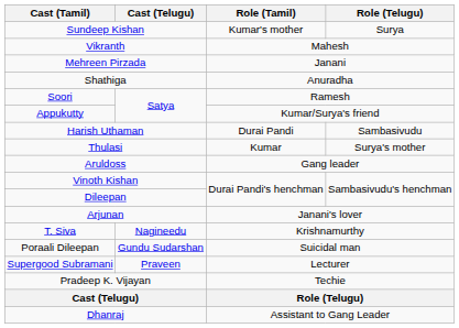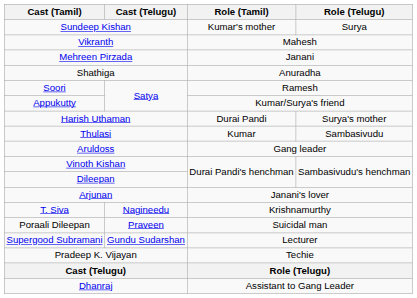 <table class="wikitable">
 <tr>
 <th>Cast (Tamil)</th>
 <th>Cast (Telugu)</th>
 <th>Role (Tamil)</th>
 <th>Role (Telugu)</th>
 </tr>
 <tr>
 <td colspan="2" style="text-align:center;"><a href='#'>Sundeep Kishan</a></td>
 <td style="text-align:center;">Kumar's mother</td>
 <td style="text-align:center;">Surya</td>
 </tr>
 <tr>
 <td colspan="2" style="text-align:center;"><a href='#'>Vikranth</a></td>
 <td colspan="2" style="text-align:center;">Mahesh</td>
 </tr>
 <tr>
 <td colspan="2" style="text-align:center;"><a href='#'>Mehreen Pirzada</a></td>
 <td colspan="2" style="text-align:center;">Janani</td>
 </tr>
 <tr>
 <td colspan="2" style="text-align:center;">Shathiga</td>
 <td colspan="2" style="text-align:center;">Anuradha</td>
 </tr>
 <tr>
 <td style="text-align:center;"><a href='#'>Soori</a></td>
 <td rowspan="2" style="text-align:center;"><a href='#'>Satya</a></td>
 <td colspan="2" style="text-align:center;">Ramesh</td>
 </tr>
 <tr>
 <td style="text-align:center;"><a href='#'>Appukutty</a></td>
 <td colspan="2" style="text-align:center;">Kumar/Surya's friend</td>
 </tr>
 <tr>
 <td colspan="2" style="text-align:center;"><a href='#'>Harish Uthaman</a></td>
 <td style="text-align:center;">Durai Pandi</td>
-<td style="text-align:center;">Sambasivudu</td>
+<td style="text-align:center;">Surya's mother</td>
 </tr>
 <tr>
 <td colspan="2" style="text-align:center;"><a href='#'>Thulasi</a></td>
 <td style="text-align:center;">Kumar</td>
-<td style="text-align:center;">Surya's mother</td>
+<td style="text-align:center;">Sambasivudu</td>
 </tr>
 <tr>
 <td colspan="2" style="text-align:center;"><a href='#'>Aruldoss</a></td>
 <td colspan="2" style="text-align:center;">Gang leader</td>
 </tr>
 <tr>
 <td colspan="2" style="text-align:center;"><a href='#'>Vinoth Kishan</a></td>
 <td rowspan="2" style="text-align:center;">Durai Pandi's henchman</td>
 <td rowspan="2" style="text-align:center;">Sambasivudu's henchman</td>
 </tr>
 <tr>
 <td colspan="2" style="text-align:center;"><a href='#'>Dileepan</a></td>
 </tr>
 <tr>
 <td colspan="2" style="text-align:center;"><a href='#'>Arjunan</a></td>
 <td colspan="2" style="text-align:center;">Janani's lover</td>
 </tr>
 <tr>
 <td style="text-align:center;"><a href='#'>T. Siva</a></td>
 <td style="text-align:center;"><a href='#'>Nagineedu</a></td>
 <td colspan="2"  style="text-align:center;">Krishnamurthy</td>
 </tr>
 <tr>
 <td style="text-align:center;">Poraali Dileepan</td>
-<td style="text-align:center;"><a href='#'>Gundu Sudarshan</a></td>
+<td style="text-align:center;"><a href='#'>Praveen</a></td>
 <td colspan="2"  style="text-align:center;">Suicidal man</td>
 </tr>
 <tr>
 <td style="text-align:center;"><a href='#'>Supergood Subramani</a></td>
-<td style="text-align:center;"><a href='#'>Praveen</a></td>
+<td style="text-align:center;"><a href='#'>Gundu Sudarshan</a></td>
 <td colspan="2"  style="text-align:center;">Lecturer</td>
 </tr>
 <tr>
 <td colspan="2" style="text-align:center;">Pradeep K. Vijayan</td>
 <td colspan="2"  style="text-align:center;">Techie</td>
 </tr>
 <tr>
 <th colspan="2">Cast (Telugu)</th>
 <th colspan="2">Role (Telugu)</th>
 </tr>
 <tr>
 <td colspan="2" style="text-align:center;"><a href='#'>Dhanraj</a></td>
 <td colspan="2" style="text-align:center;">Assistant to Gang Leader</td>
 </tr>
 </table>
